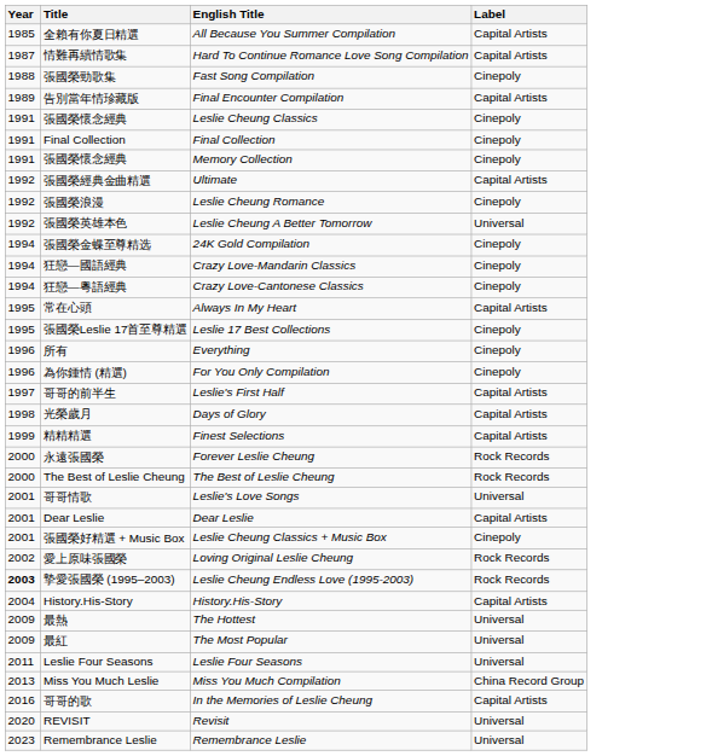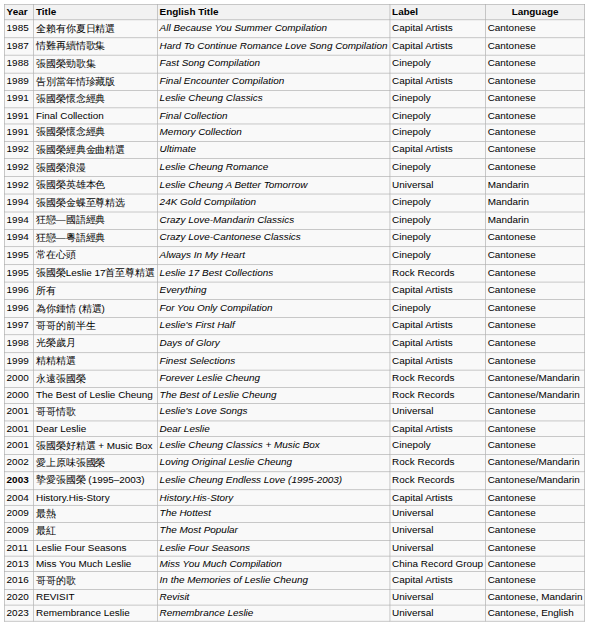 <table class="wikitable sortable">
 <tr>
 <th style="vertical-align:top; text-align:left; width:40px;">Year</th>
 <th style="text-align:left; vertical-align:top;">Title</th>
 <th style="text-align:left; vertical-align:top;">English Title</th>
 <th style="text-align:left; vertical-align:top;">Label</th>
+<th style="text-align:center; vertical-align:top;">Language</th>
 </tr>
 <tr style="text-align:left; vertical-align:top;">
 <td>1985</td>
 <td>全賴有你夏日精選</td>
 <td><em>All Because You Summer Compilation</em></td>
 <td>Capital Artists</td>
+<td>Cantonese</td>
 </tr>
 <tr style="text-align:left; vertical-align:top;">
 <td>1987</td>
 <td>情難再續情歌集</td>
 <td><em>Hard To Continue Romance Love Song Compilation</em></td>
 <td>Capital Artists</td>
+<td>Cantonese</td>
 </tr>
 <tr style="text-align:left; vertical-align:top;">
 <td>1988</td>
 <td>張國榮勁歌集</td>
 <td><em>Fast Song Compilation</em></td>
 <td>Cinepoly</td>
+<td>Cantonese</td>
 </tr>
 <tr style="text-align:left; vertical-align:top;">
 <td>1989</td>
 <td>告別當年情珍藏版</td>
 <td><em>Final Encounter Compilation</em></td>
 <td>Capital Artists</td>
+<td>Cantonese</td>
 </tr>
 <tr style="text-align:left; vertical-align:top;">
 <td>1991</td>
 <td>張國榮懷念經典</td>
 <td><em>Leslie Cheung Classics</em></td>
 <td>Cinepoly</td>
+<td>Cantonese</td>
 </tr>
 <tr style="text-align:left; vertical-align:top;">
 <td>1991</td>
 <td>Final Collection</td>
 <td><em>Final Collection</em></td>
 <td>Cinepoly</td>
+<td>Cantonese</td>
 </tr>
 <tr style="text-align:left; vertical-align:top;">
 <td>1991</td>
 <td>張國榮懷念經典</td>
 <td><em>Memory Collection</em></td>
 <td>Cinepoly</td>
+<td>Cantonese</td>
 </tr>
 <tr style="text-align:left; vertical-align:top;">
 <td>1992</td>
 <td>張國榮經典金曲精選</td>
 <td><em>Ultimate</em></td>
 <td>Capital Artists</td>
+<td>Cantonese</td>
 </tr>
 <tr style="text-align:left; vertical-align:top;">
 <td>1992</td>
 <td>張國榮浪漫</td>
 <td><em>Leslie Cheung Romance</em></td>
 <td>Cinepoly</td>
+<td>Cantonese</td>
 </tr>
 <tr style="text-align:left; vertical-align:top;">
 <td>1992</td>
 <td>張國榮英雄本色</td>
 <td><em>Leslie Cheung A Better Tomorrow</em></td>
 <td>Universal</td>
+<td>Mandarin</td>
 </tr>
 <tr style="text-align:left; vertical-align:top;">
 <td>1994</td>
 <td>張國榮金蝶至尊精选</td>
 <td><em>24K Gold Compilation</em></td>
 <td>Cinepoly</td>
+<td>Mandarin</td>
 </tr>
 <tr style="text-align:left; vertical-align:top;">
 <td>1994</td>
 <td>狂戀—國語經典</td>
 <td><em>Crazy Love-Mandarin Classics</em></td>
 <td>Cinepoly</td>
+<td>Mandarin</td>
 </tr>
 <tr style="text-align:left; vertical-align:top;">
 <td>1994</td>
 <td>狂戀—粵語經典</td>
 <td><em>Crazy Love-Cantonese Classics</em></td>
 <td>Cinepoly</td>
+<td>Cantonese</td>
 </tr>
 <tr style="text-align:left; vertical-align:top;">
 <td>1995</td>
 <td>常在心頭</td>
 <td><em>Always In My Heart</em></td>
-<td>Capital Artists</td>
+<td>Cinepoly</td>
+<td>Cantonese</td>
 </tr>
 <tr style="text-align:left; vertical-align:top;">
 <td>1995</td>
 <td>張國榮Leslie 17首至尊精選</td>
 <td><em>Leslie 17 Best Collections</em></td>
-<td>Cinepoly</td>
+<td>Rock Records</td>
+<td>Cantonese</td>
 </tr>
 <tr style="text-align:left; vertical-align:top;">
 <td>1996</td>
 <td>所有</td>
 <td><em>Everything</em></td>
-<td>Cinepoly</td>
+<td>Capital Artists</td>
+<td>Cantonese</td>
 </tr>
 <tr style="text-align:left; vertical-align:top;">
 <td>1996</td>
 <td>為你鍾情 (精選)</td>
 <td><em>For You Only Compilation</em></td>
 <td>Cinepoly</td>
+<td>Cantonese</td>
 </tr>
 <tr style="text-align:left; vertical-align:top;">
 <td>1997</td>
 <td>哥哥的前半生</td>
 <td><em>Leslie's First Half</em></td>
 <td>Capital Artists</td>
+<td>Cantonese</td>
 </tr>
 <tr style="text-align:left; vertical-align:top;">
 <td>1998</td>
 <td>光榮歲月</td>
 <td><em>Days of Glory</em></td>
 <td>Capital Artists</td>
+<td>Cantonese</td>
 </tr>
 <tr style="text-align:left; vertical-align:top;">
 <td>1999</td>
 <td>精精精選</td>
 <td><em>Finest Selections</em></td>
 <td>Capital Artists</td>
+<td>Cantonese</td>
 </tr>
 <tr style="text-align:left; vertical-align:top;">
 <td>2000</td>
 <td>永遠張國榮</td>
 <td><em>Forever Leslie Cheung</em></td>
 <td>Rock Records</td>
+<td>Cantonese/Mandarin</td>
 </tr>
 <tr style="text-align:left; vertical-align:top;">
 <td>2000</td>
 <td>The Best of Leslie Cheung</td>
 <td><em>The Best of Leslie Cheung</em></td>
 <td>Rock Records</td>
+<td>Cantonese/Mandarin</td>
 </tr>
 <tr style="text-align:left; vertical-align:top;">
 <td>2001</td>
 <td>哥哥情歌</td>
 <td><em>Leslie's Love Songs</em></td>
 <td>Universal</td>
+<td>Cantonese</td>
 </tr>
 <tr style="text-align:left; vertical-align:top;">
 <td>2001</td>
 <td>Dear Leslie</td>
 <td><em>Dear Leslie</em></td>
 <td>Capital Artists</td>
+<td>Cantonese</td>
 </tr>
 <tr style="text-align:left; vertical-align:top;">
 <td>2001</td>
 <td>張國榮好精選 + Music Box</td>
 <td><em>Leslie Cheung Classics + Music Box</em></td>
 <td>Cinepoly</td>
+<td>Cantonese</td>
 </tr>
 <tr style="text-align:left; vertical-align:top;">
 <td>2002</td>
 <td>愛上原味張國榮</td>
 <td><em>Loving Original Leslie Cheung</em></td>
 <td>Rock Records</td>
+<td>Cantonese/Mandarin</td>
 </tr>
 <tr style="text-align:left; vertical-align:top;">
 <td><strong>2003</strong></td>
 <td>摯愛張國榮 (1995–2003)</td>
 <td><em>Leslie Cheung Endless Love (1995-2003)</em></td>
 <td>Rock Records</td>
+<td>Cantonese/Mandarin</td>
 </tr>
 <tr style="text-align:left; vertical-align:top;">
 <td>2004</td>
 <td>History.His-Story</td>
 <td><em>History.His-Story</em></td>
 <td>Capital Artists</td>
+<td>Cantonese</td>
 </tr>
 <tr style="text-align:left; vertical-align:top;">
 <td>2009</td>
 <td>最熱</td>
 <td><em>The Hottest</em></td>
 <td>Universal</td>
+<td>Cantonese</td>
 </tr>
 <tr style="text-align:left; vertical-align:top;">
 <td>2009</td>
 <td>最紅</td>
 <td><em>The Most Popular</em></td>
 <td>Universal</td>
+<td>Cantonese</td>
 </tr>
 <tr style="text-align:left; vertical-align:top;">
 <td>2011</td>
 <td>Leslie Four Seasons</td>
 <td><em>Leslie Four Seasons</em></td>
 <td>Universal</td>
+<td>Cantonese</td>
 </tr>
 <tr style="text-align:left; vertical-align:top;">
 <td>2013</td>
 <td>Miss You Much Leslie</td>
 <td><em>Miss You Much Compilation</em></td>
 <td>China Record Group</td>
+<td>Cantonese</td>
 </tr>
 <tr style="text-align:left; vertical-align:top;">
 <td>2016</td>
 <td>哥哥的歌</td>
 <td><em>In the Memories of Leslie Cheung</em></td>
 <td>Capital Artists</td>
+<td>Cantonese</td>
 </tr>
 <tr style="text-align:left; vertical-align:top;">
 <td>2020</td>
 <td>REVISIT</td>
 <td><em>Revisit</em></td>
 <td>Universal</td>
+<td>Cantonese, Mandarin</td>
 </tr>
 <tr style="text-align:left; vertical-align:top;">
 <td>2023</td>
 <td>Remembrance Leslie</td>
 <td><em>Remembrance Leslie</em></td>
 <td>Universal</td>
+<td>Cantonese, English</td>
 </tr>
 </table>
